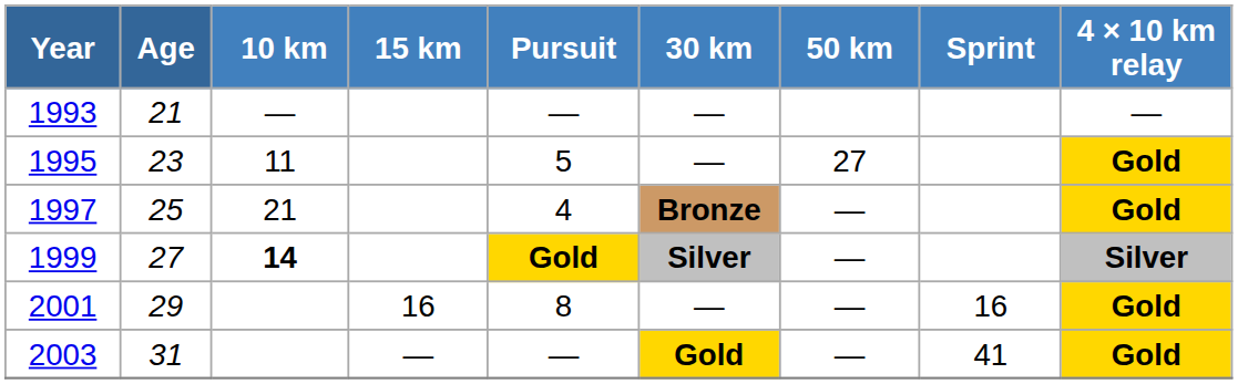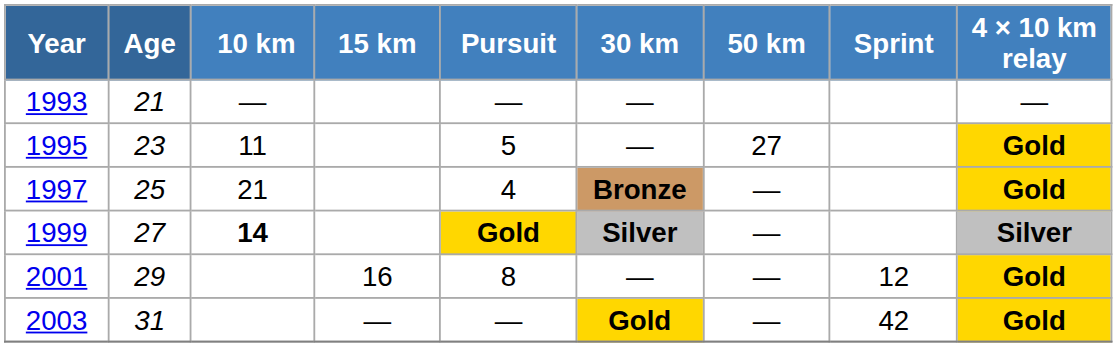 <table class="wikitable" style="font-size:95%; text-align:center; border:grey solid 1px; border-collapse:collapse; background:#ffffff;">
 <tr>
 <th style="background-color:#369; color:white; width:60px;"> Year </th>
 <th style="background-color:#369; color:white; width:40px;"> Age </th>
 <th style="background-color:#4180be; color:white; width:75px;"> 10 km</th>
 <th style="background-color:#4180be; color:white; width:75px;"> 15 km </th>
 <th style="background-color:#4180be; color:white; width:75px;"> Pursuit </th>
 <th style="background-color:#4180be; color:white; width:75px;"> 30 km </th>
 <th style="background-color:#4180be; color:white; width:75px;"> 50 km </th>
 <th style="background-color:#4180be; color:white; width:75px;"> Sprint </th>
 <th style="background-color:#4180be; color:white; width:75px;"> 4 × 10 km <br> relay </th>
 </tr>
 <tr>
 <td><a href='#'>1993</a></td>
 <td><em>21</em></td>
 <td>—</td>
 <td></td>
 <td>—</td>
 <td>—</td>
 <td></td>
 <td></td>
 <td>—</td>
 </tr>
 <tr>
 <td><a href='#'>1995</a></td>
 <td><em>23</em></td>
 <td>11</td>
 <td></td>
 <td>5</td>
 <td>—</td>
 <td>27</td>
 <td></td>
 <td style="background:gold;"><strong>Gold</strong></td>
 </tr>
 <tr>
 <td><a href='#'>1997</a></td>
 <td><em>25</em></td>
 <td>21</td>
 <td></td>
 <td>4</td>
 <td bgcolor="cc9966"><strong>Bronze</strong></td>
 <td>—</td>
 <td></td>
 <td style="background:gold;"><strong>Gold</strong></td>
 </tr>
 <tr>
 <td><a href='#'>1999</a></td>
 <td><em>27</em></td>
 <td><strong>14</strong></td>
 <td></td>
 <td style="background:gold;"><strong>Gold</strong></td>
 <td style="background:silver;"><strong>Silver</strong></td>
 <td>—</td>
 <td></td>
 <td style="background:silver;"><strong>Silver</strong></td>
 </tr>
 <tr>
 <td><a href='#'>2001</a></td>
 <td><em>29</em></td>
 <td></td>
 <td>16</td>
 <td>8</td>
 <td>—</td>
 <td>—</td>
-<td>16</td>
+<td>12</td>
 <td style="background:gold;"><strong>Gold</strong></td>
 </tr>
 <tr>
 <td><a href='#'>2003</a></td>
 <td><em>31</em></td>
 <td></td>
 <td>—</td>
 <td>—</td>
 <td style="background:gold;"><strong>Gold</strong></td>
 <td>—</td>
-<td>41</td>
+<td>42</td>
 <td style="background:gold;"><strong>Gold</strong></td>
 </tr>
 <tr>
 </tr>
 </table>
